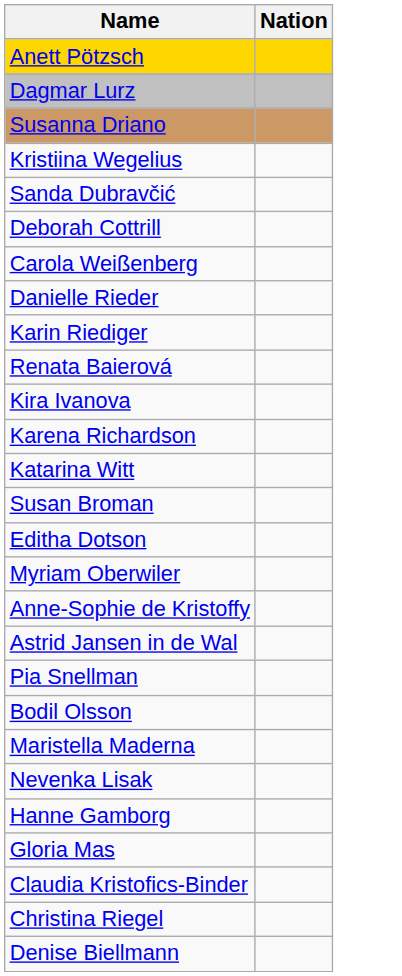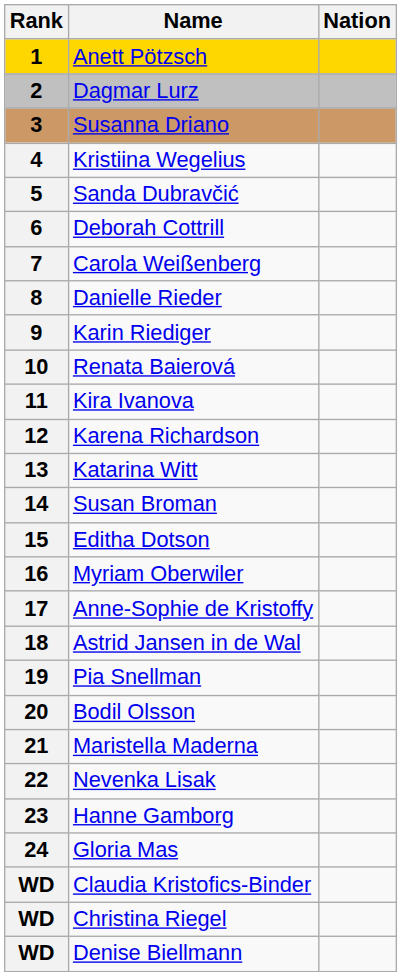 <table class="wikitable">
 <tr>
+<th>Rank</th>
 <th>Name</th>
 <th>Nation</th>
 </tr>
 <tr bgcolor="gold">
+<td align="center"><strong>1</strong></td>
 <td><a href='#'>Anett Pötzsch</a></td>
 <td></td>
 </tr>
 <tr bgcolor="silver">
+<td align="center"><strong>2</strong></td>
 <td><a href='#'>Dagmar Lurz</a></td>
 <td></td>
 </tr>
 <tr bgcolor="cc9966">
+<td align="center"><strong>3</strong></td>
 <td><a href='#'>Susanna Driano</a></td>
 <td></td>
 </tr>
 <tr>
+<th>4</th>
 <td><a href='#'>Kristiina Wegelius</a></td>
 <td></td>
 </tr>
 <tr>
+<th>5</th>
 <td><a href='#'>Sanda Dubravčić</a></td>
 <td></td>
 </tr>
 <tr>
+<th>6</th>
 <td><a href='#'>Deborah Cottrill</a></td>
 <td></td>
 </tr>
 <tr>
+<th>7</th>
 <td><a href='#'>Carola Weißenberg</a></td>
 <td></td>
 </tr>
 <tr>
+<th>8</th>
 <td><a href='#'>Danielle Rieder</a></td>
 <td></td>
 </tr>
 <tr>
+<th>9</th>
 <td><a href='#'>Karin Riediger</a></td>
 <td></td>
 </tr>
 <tr>
+<th>10</th>
 <td><a href='#'>Renata Baierová</a></td>
 <td></td>
 </tr>
 <tr>
+<th>11</th>
 <td><a href='#'>Kira Ivanova</a></td>
 <td></td>
 </tr>
 <tr>
+<th>12</th>
 <td><a href='#'>Karena Richardson</a></td>
 <td></td>
 </tr>
 <tr>
+<th>13</th>
 <td><a href='#'>Katarina Witt</a></td>
 <td></td>
 </tr>
 <tr>
+<th>14</th>
 <td><a href='#'>Susan Broman</a></td>
 <td></td>
 </tr>
 <tr>
+<th>15</th>
 <td><a href='#'>Editha Dotson</a></td>
 <td></td>
 </tr>
 <tr>
+<th>16</th>
 <td><a href='#'>Myriam Oberwiler</a></td>
 <td></td>
 </tr>
 <tr>
+<th>17</th>
 <td><a href='#'>Anne-Sophie de Kristoffy</a></td>
 <td></td>
 </tr>
 <tr>
+<th>18</th>
 <td><a href='#'>Astrid Jansen in de Wal</a></td>
 <td></td>
 </tr>
 <tr>
+<th>19</th>
 <td><a href='#'>Pia Snellman</a></td>
 <td></td>
 </tr>
 <tr>
+<th>20</th>
 <td><a href='#'>Bodil Olsson</a></td>
 <td></td>
 </tr>
 <tr>
+<th>21</th>
 <td><a href='#'>Maristella Maderna</a></td>
 <td></td>
 </tr>
 <tr>
+<th>22</th>
 <td><a href='#'>Nevenka Lisak</a></td>
 <td></td>
 </tr>
 <tr>
+<th>23</th>
 <td><a href='#'>Hanne Gamborg</a></td>
 <td></td>
 </tr>
 <tr>
+<th>24</th>
 <td><a href='#'>Gloria Mas</a></td>
 <td></td>
 </tr>
 <tr>
+<th>WD</th>
 <td><a href='#'>Claudia Kristofics-Binder</a></td>
 <td></td>
 </tr>
 <tr>
+<th>WD</th>
 <td><a href='#'>Christina Riegel</a></td>
 <td></td>
 </tr>
 <tr>
+<th>WD</th>
 <td><a href='#'>Denise Biellmann</a></td>
 <td></td>
 </tr>
 </table>
